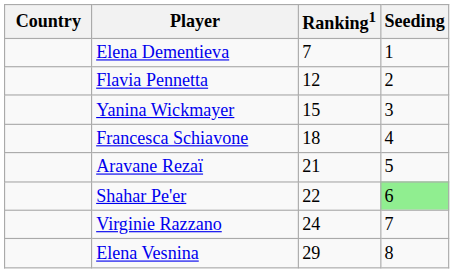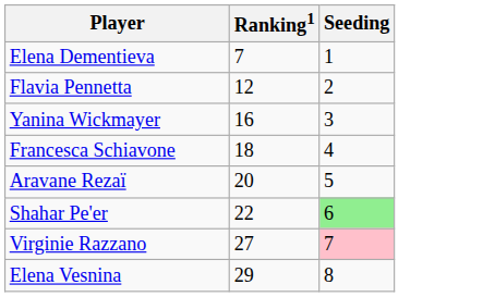 <table class="sortable wikitable">
 <tr>
-<th width="70">Country</th>
 <th width="175">Player</th>
 <th>Ranking<sup>1</sup></th>
 <th>Seeding</th>
 </tr>
 <tr>
-<td></td>
 <td><a href='#'>Elena Dementieva</a></td>
 <td>7</td>
 <td>1</td>
 </tr>
 <tr>
-<td></td>
 <td><a href='#'>Flavia Pennetta</a></td>
 <td>12</td>
 <td>2</td>
 </tr>
 <tr>
-<td></td>
 <td><a href='#'>Yanina Wickmayer</a></td>
-<td>15</td>
+<td>16</td>
 <td>3</td>
 </tr>
 <tr>
-<td></td>
 <td><a href='#'>Francesca Schiavone</a></td>
 <td>18</td>
 <td>4</td>
 </tr>
 <tr>
-<td></td>
 <td><a href='#'>Aravane Rezaï</a></td>
-<td>21</td>
+<td>20</td>
 <td>5</td>
 </tr>
 <tr>
-<td></td>
 <td><a href='#'>Shahar Pe'er</a></td>
 <td>22</td>
 <td style="background: lightgreen;">6</td>
 </tr>
 <tr>
-<td></td>
 <td><a href='#'>Virginie Razzano</a></td>
-<td>24</td>
-<td>7</td>
+<td>27</td>
+<td style="background: pink;">7</td>
 </tr>
 <tr>
-<td></td>
 <td><a href='#'>Elena Vesnina</a></td>
 <td>29</td>
 <td>8</td>
 </tr>
 </table>
